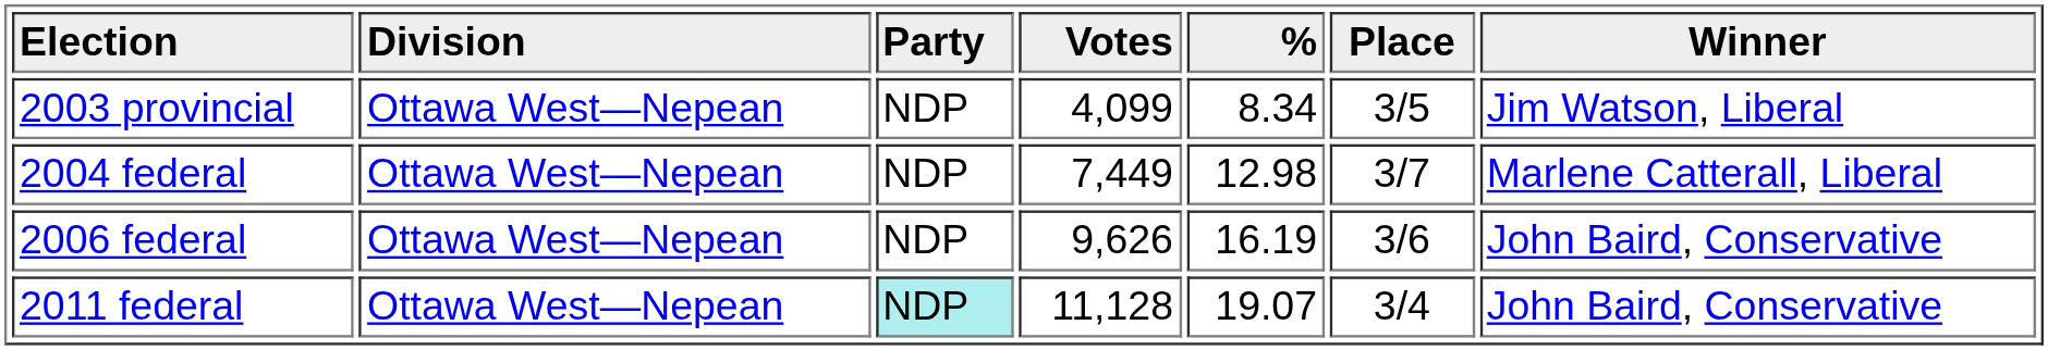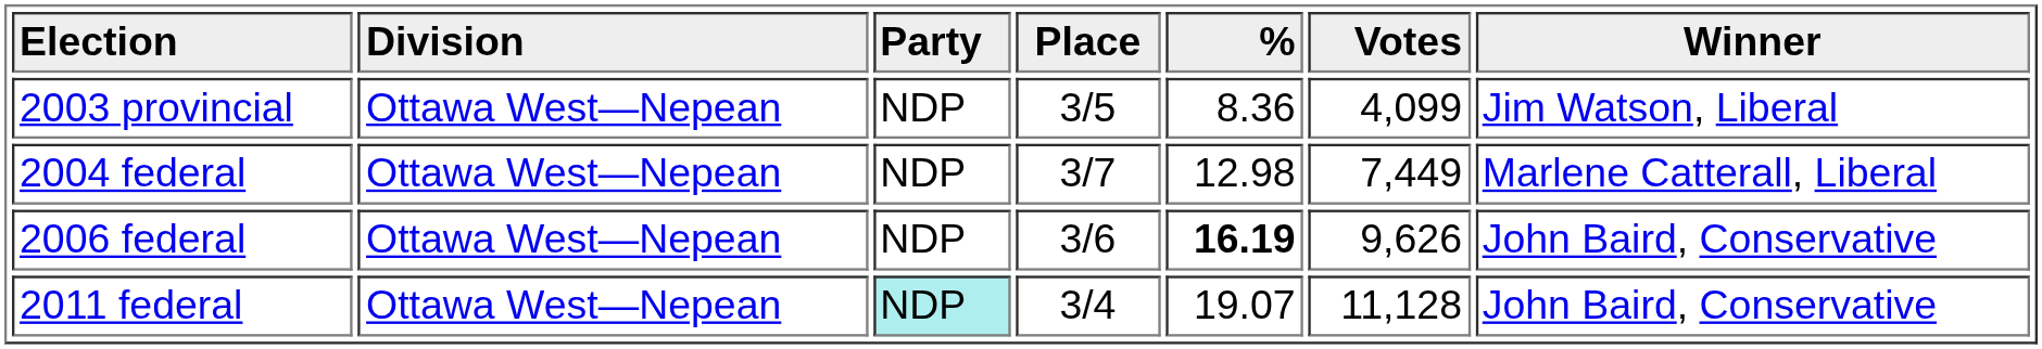 <table style="width:800px;" border="1" cellspacing="2" cellpadding="2">
 <tr style="background:#eee;">
 <th style="text-align:left;">Election</th>
 <th style="text-align:left;">Division</th>
 <th style="text-align:left;">Party</th>
+<th style="text-align:center;">Place</th>
+<th style="text-align:right;">%</th>
 <th style="text-align:right;">Votes</th>
-<th style="text-align:right;">%</th>
-<th style="text-align:center;">Place</th>
 <th style="text-align:center;">Winner</th>
 </tr>
 <tr>
 <td style="text-align:left;"><a href='#'>2003 provincial</a></td>
 <td style="text-align:left;"><a href='#'>Ottawa West—Nepean</a></td>
 <td style="text-align:left;">NDP</td>
+<td style="text-align:center;">3/5</td>
+<td style="text-align:right;">8.36</td>
 <td style="text-align:right;">4,099</td>
-<td style="text-align:right;">8.34</td>
-<td style="text-align:center;">3/5</td>
 <td style="text-align:left;"><a href='#'>Jim Watson</a>, <a href='#'>Liberal</a></td>
 </tr>
 <tr>
 <td style="text-align:left;"><a href='#'>2004 federal</a></td>
 <td style="text-align:left;"><a href='#'>Ottawa West—Nepean</a></td>
 <td style="text-align:left;">NDP</td>
+<td style="text-align:center;">3/7</td>
+<td style="text-align:right;">12.98</td>
 <td style="text-align:right;">7,449</td>
-<td style="text-align:right;">12.98</td>
-<td style="text-align:center;">3/7</td>
 <td style="text-align:left;"><a href='#'>Marlene Catterall</a>, <a href='#'>Liberal</a></td>
 </tr>
 <tr>
 <td style="text-align:left;"><a href='#'>2006 federal</a></td>
 <td style="text-align:left;"><a href='#'>Ottawa West—Nepean</a></td>
 <td style="text-align:left;">NDP</td>
+<td style="text-align:center;">3/6</td>
+<td style="text-align:right;"><strong>16.19</strong></td>
 <td style="text-align:right;">9,626</td>
-<td style="text-align:right;">16.19</td>
-<td style="text-align:center;">3/6</td>
 <td style="text-align:left;"><a href='#'>John Baird</a>, <a href='#'>Conservative</a></td>
 </tr>
 <tr>
 <td style="text-align:left;"><a href='#'>2011 federal</a></td>
 <td style="text-align:left;"><a href='#'>Ottawa West—Nepean</a></td>
 <td style="background: paleturquoise; text-align:left;">NDP</td>
+<td style="text-align:center;">3/4</td>
+<td style="text-align:right;">19.07</td>
 <td style="text-align:right;">11,128</td>
-<td style="text-align:right;">19.07</td>
-<td style="text-align:center;">3/4</td>
 <td style="text-align:left;"><a href='#'>John Baird</a>, <a href='#'>Conservative</a></td>
 </tr>
 </table>
